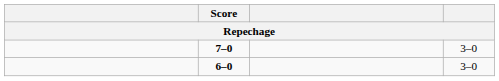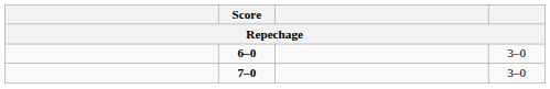 <table class="wikitable" style="text-align: left;">
 <tr>
 <th align="right" width="270"></th>
 <th width="65">Score</th>
 <th align="left" width="270"></th>
 <th width="65"></th>
 </tr>
 <tr>
 <th colspan=4>Repechage</th>
 </tr>
 <tr>
 <td><strong></strong></td>
-<td align="center"><strong>7–0</strong></td>
+<td align="center"><strong>6–0</strong></td>
 <td></td>
 <td align=center>3–0 <strong></strong></td>
 </tr>
 <tr>
 <td><strong></strong></td>
-<td align="center"><strong>6–0</strong></td>
+<td align="center"><strong>7–0</strong></td>
 <td></td>
 <td align=center>3–0 <strong></strong></td>
 </tr>
 </table>
